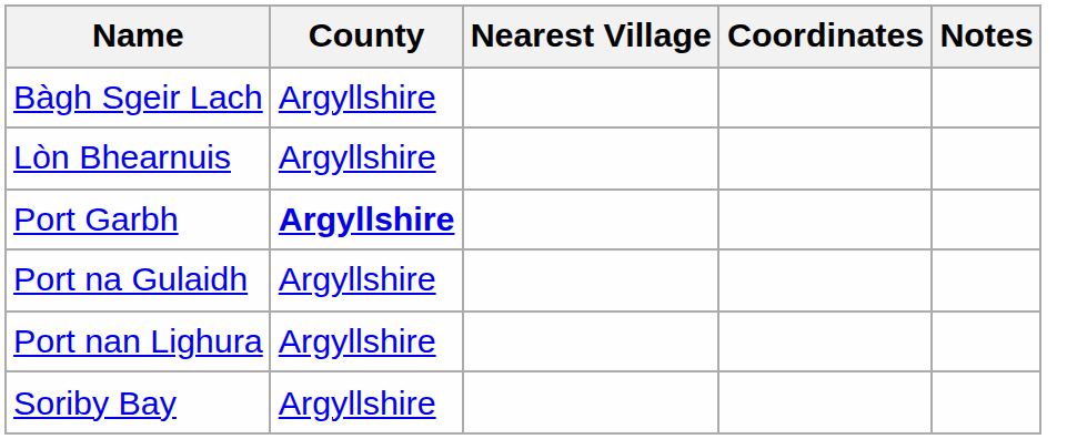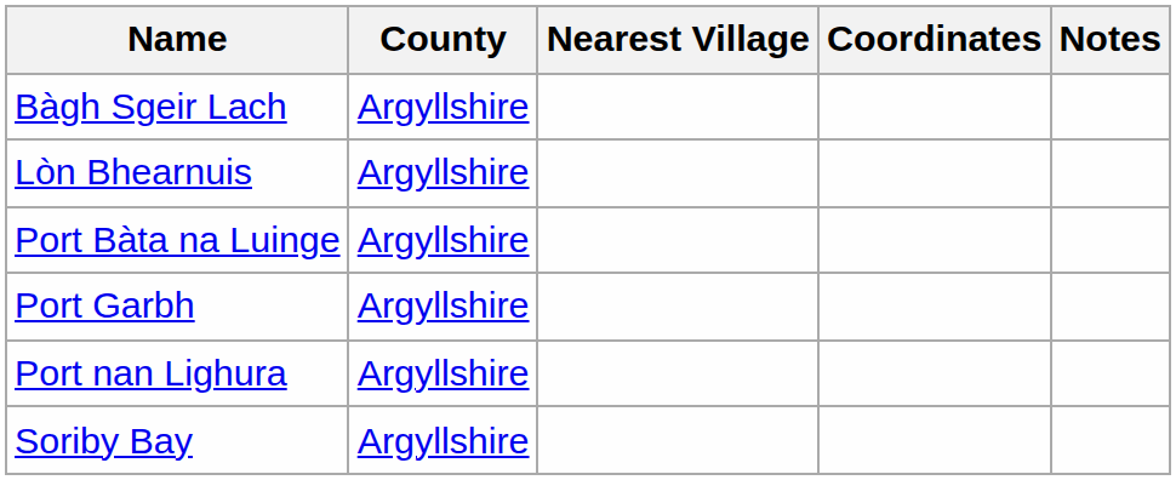 <table class="wikitable sortable" style="table-layout:fixed;background-color:#FEFEFE;font-size:95%;padding:0.30em;line-height:1.35em;">
 <tr>
 <th scope="col">Name</th>
 <th scope="col">County</th>
 <th scope="col">Nearest Village</th>
 <th scope="col" data-sort-type="number">Coordinates</th>
 <th scope="col">Notes</th>
 </tr>
 <tr>
 <td><a href='#'>Bàgh Sgeir Lach</a></td>
 <td><a href='#'>Argyllshire</a></td>
 <td></td>
 <td></td>
 <td></td>
 </tr>
 <tr>
 <td><a href='#'>Lòn Bhearnuis</a></td>
 <td><a href='#'>Argyllshire</a></td>
 <td></td>
 <td></td>
 <td></td>
 </tr>
 <tr>
-<td><a href='#'>Port Garbh</a></td>
-<td><strong><a href='#'>Argyllshire</a></strong></td>
+<td><a href='#'>Port Bàta na Luinge</a></td>
+<td><a href='#'>Argyllshire</a></td>
 <td></td>
 <td></td>
 <td></td>
 </tr>
 <tr>
-<td><a href='#'>Port na Gulaidh</a></td>
+<td><a href='#'>Port Garbh</a></td>
 <td><a href='#'>Argyllshire</a></td>
 <td></td>
 <td></td>
 <td></td>
 </tr>
 <tr>
 <td><a href='#'>Port nan Lighura</a></td>
 <td><a href='#'>Argyllshire</a></td>
 <td></td>
 <td></td>
 <td></td>
 </tr>
 <tr>
 <td><a href='#'>Soriby Bay</a></td>
 <td><a href='#'>Argyllshire</a></td>
 <td></td>
 <td></td>
 <td></td>
 </tr>
 <tr>
 </tr>
 </table>
